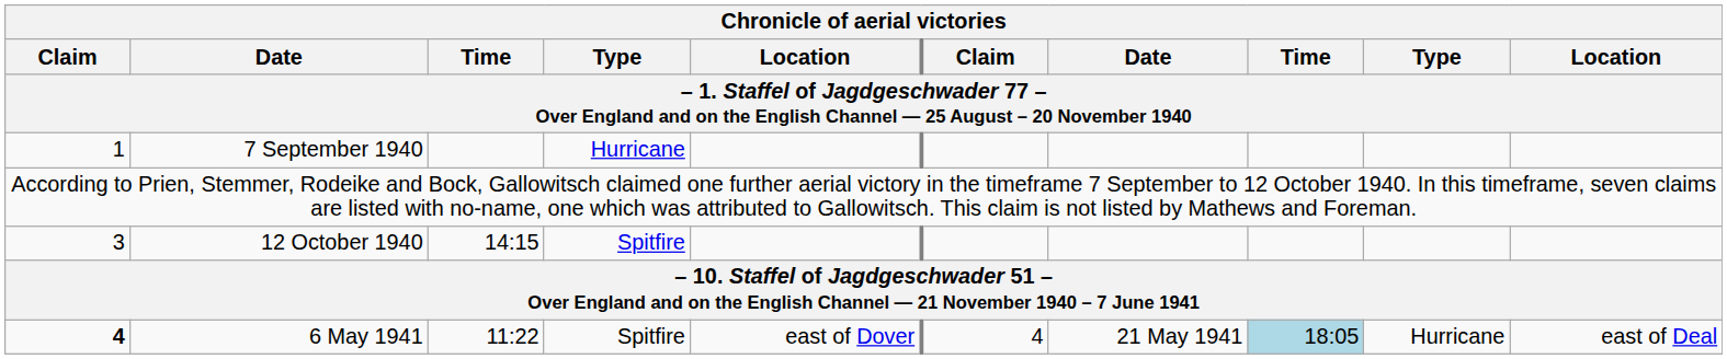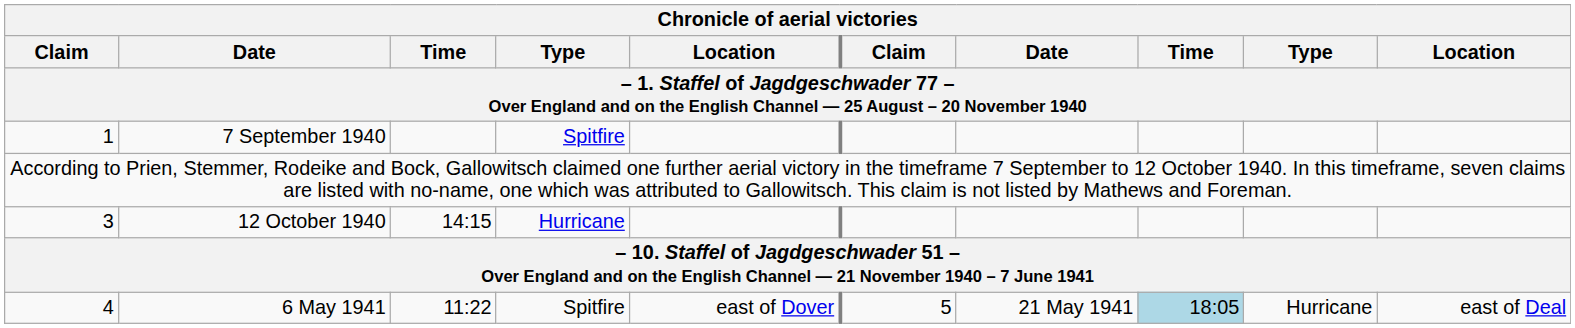 <table class="wikitable plainrowheaders collapsible" style="margin-left: auto; margin-right: auto; border: none; text-align:right; width: 100%;">
 <tr>
 <th colspan="12">Chronicle of aerial victories</th>
 </tr>
 <tr>
 <th scope="col">Claim</th>
 <th scope="col">Date</th>
 <th scope="col">Time</th>
 <th scope="col" width="100px">Type</th>
 <th scope="col">Location</th>
 <th scope="col" style="border-left: 3px solid grey;">Claim</th>
 <th scope="col">Date</th>
 <th scope="col">Time</th>
 <th scope="col" width="100px">Type</th>
 <th scope="col">Location</th>
 </tr>
 <tr>
 <th colspan="10">– 1. <em>Staffel</em> of <em>Jagdgeschwader</em> 77 –<br><small>Over England and on the English Channel — 25 August – 20 November 1940</small></th>
 </tr>
 <tr>
 <td>1</td>
 <td>7 September 1940</td>
 <td></td>
-<td><a href='#'>Hurricane</a></td>
+<td><a href='#'>Spitfire</a></td>
 <td></td>
 <td style="border-left: 3px solid grey;"></td>
 <td></td>
 <td></td>
 <td></td>
 <td></td>
 </tr>
 <tr>
 <td colspan="10" style="text-align: center">According to Prien, Stemmer, Rodeike and Bock, Gallowitsch claimed one further aerial victory in the timeframe 7 September to 12 October 1940. In this timeframe, seven claims are listed with no-name, one which was attributed to Gallowitsch. This claim is not listed by Mathews and Foreman.</td>
 </tr>
 <tr>
 <td>3</td>
 <td>12 October 1940</td>
 <td>14:15</td>
-<td><a href='#'>Spitfire</a></td>
+<td><a href='#'>Hurricane</a></td>
 <td></td>
 <td style="border-left: 3px solid grey;"></td>
 <td></td>
 <td></td>
 <td></td>
 <td></td>
 </tr>
 <tr>
 <th colspan="10">– 10. <em>Staffel</em> of <em>Jagdgeschwader</em> 51 –<br><small>Over England and on the English Channel — 21 November 1940 – 7 June 1941</small></th>
 </tr>
 <tr>
-<td><strong>4</strong></td>
+<td>4</td>
 <td>6 May 1941</td>
 <td>11:22</td>
 <td>Spitfire</td>
 <td> east of <a href='#'>Dover</a></td>
-<td style="border-left: 3px solid grey;">4</td>
+<td style="border-left: 3px solid grey;">5</td>
 <td>21 May 1941</td>
 <td style="background: lightblue;">18:05</td>
 <td>Hurricane</td>
 <td> east of <a href='#'>Deal</a></td>
 </tr>
 </table>
